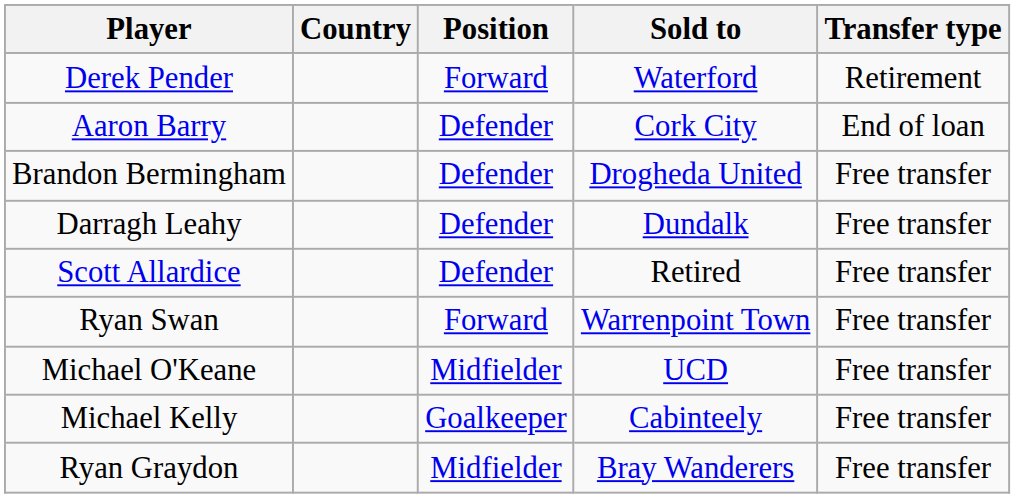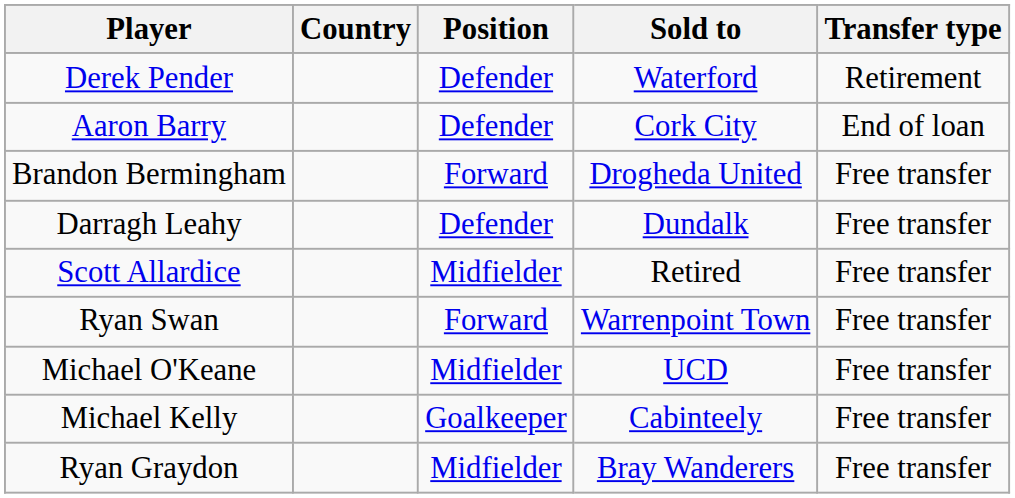 <table class="wikitable" style="text-align:center">
 <tr>
 <th>Player</th>
 <th>Country</th>
 <th>Position</th>
 <th>Sold to</th>
 <th>Transfer type</th>
 </tr>
 <tr>
 <td><a href='#'>Derek Pender</a></td>
 <td></td>
-<td><a href='#'>Forward</a></td>
+<td><a href='#'>Defender</a></td>
 <td> <a href='#'>Waterford</a></td>
 <td>Retirement</td>
 </tr>
 <tr>
 <td><a href='#'>Aaron Barry</a></td>
 <td></td>
 <td><a href='#'>Defender</a></td>
 <td> <a href='#'>Cork City</a></td>
 <td>End of loan</td>
 </tr>
 <tr>
 <td>Brandon Bermingham</td>
 <td></td>
-<td><a href='#'>Defender</a></td>
+<td><a href='#'>Forward</a></td>
 <td> <a href='#'>Drogheda United</a></td>
 <td>Free transfer</td>
 </tr>
 <tr>
 <td>Darragh Leahy</td>
 <td></td>
 <td><a href='#'>Defender</a></td>
 <td> <a href='#'>Dundalk</a></td>
 <td>Free transfer</td>
 </tr>
 <tr>
 <td><a href='#'>Scott Allardice</a></td>
 <td></td>
-<td><a href='#'>Defender</a></td>
+<td><a href='#'>Midfielder</a></td>
 <td>Retired</td>
 <td>Free transfer</td>
 </tr>
 <tr>
 <td>Ryan Swan</td>
 <td></td>
 <td><a href='#'>Forward</a></td>
 <td> <a href='#'>Warrenpoint Town</a></td>
 <td>Free transfer</td>
 </tr>
 <tr>
 <td>Michael O'Keane</td>
 <td></td>
 <td><a href='#'>Midfielder</a></td>
 <td> <a href='#'>UCD</a></td>
 <td>Free transfer</td>
 </tr>
 <tr>
 <td>Michael Kelly</td>
 <td></td>
 <td><a href='#'>Goalkeeper</a></td>
 <td> <a href='#'>Cabinteely</a></td>
 <td>Free transfer</td>
 </tr>
 <tr>
 <td>Ryan Graydon</td>
 <td></td>
 <td><a href='#'>Midfielder</a></td>
 <td> <a href='#'>Bray Wanderers</a></td>
 <td>Free transfer</td>
 </tr>
 </table>
